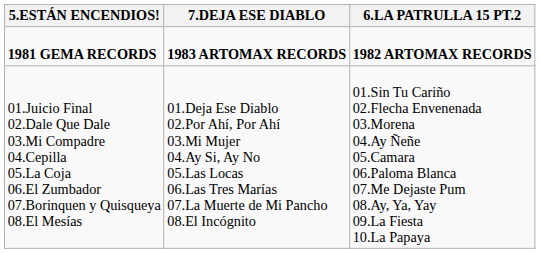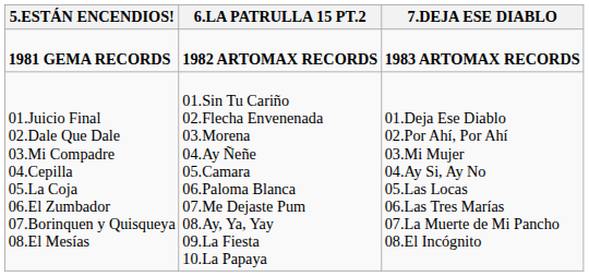 <table class="wikitable" border="1">
 <tr>
 <th><strong>5.ESTÁN ENCENDIOS!</strong></th>
+<th><strong>6.LA PATRULLA 15 PT.2</strong></th>
 <th><strong>7.DEJA ESE DIABLO</strong></th>
-<th><strong>6.LA PATRULLA 15 PT.2</strong></th>
 </tr>
 <tr>
 <td><br><strong>1981 GEMA RECORDS</strong></td>
+<td><br><strong>1982 ARTOMAX RECORDS</strong></td>
 <td><br><strong>1983 ARTOMAX RECORDS</strong></td>
-<td><br><strong>1982 ARTOMAX RECORDS</strong></td>
 </tr>
 <tr>
 <td><br>01.Juicio Final<br>02.Dale Que Dale<br>03.Mi Compadre<br>04.Cepilla<br>05.La Coja<br>06.El Zumbador<br>07.Borinquen y Quisqueya<br>08.El Mesías</td>
+<td><br>01.Sin Tu Cariño<br>02.Flecha Envenenada<br>03.Morena<br>04.Ay Ñeñe<br>05.Camara<br>06.Paloma Blanca<br>07.Me Dejaste Pum<br>08.Ay, Ya, Yay<br>09.La Fiesta<br>10.La Papaya</td>
 <td><br>01.Deja Ese Diablo<br>02.Por Ahí, Por Ahí<br>03.Mi Mujer<br>04.Ay Si, Ay No<br>05.Las Locas<br>06.Las Tres Marías<br>07.La Muerte de Mi Pancho<br>08.El Incógnito</td>
-<td><br>01.Sin Tu Cariño<br>02.Flecha Envenenada<br>03.Morena<br>04.Ay Ñeñe<br>05.Camara<br>06.Paloma Blanca<br>07.Me Dejaste Pum<br>08.Ay, Ya, Yay<br>09.La Fiesta<br>10.La Papaya</td>
 </tr>
 </table>
